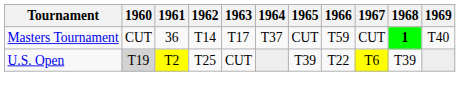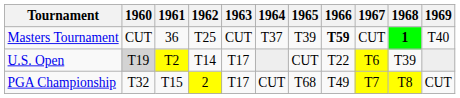 <table class="wikitable" style="font-size:95%;text-align:center;">
 <tr>
 <th>Tournament</th>
 <th>1960</th>
 <th>1961</th>
 <th>1962</th>
 <th>1963</th>
 <th>1964</th>
 <th>1965</th>
 <th>1966</th>
 <th>1967</th>
 <th>1968</th>
 <th>1969</th>
 </tr>
 <tr>
 <td align=left><a href='#'>Masters Tournament</a></td>
 <td>CUT</td>
 <td>36</td>
-<td>T14</td>
-<td>T17</td>
+<td>T25</td>
+<td>CUT</td>
 <td>T37</td>
-<td>CUT</td>
-<td>T59</td>
+<td>T39</td>
+<td><strong>T59</strong></td>
 <td>CUT</td>
 <td style="background:lime;"><strong>1</strong></td>
 <td>T40</td>
 </tr>
 <tr>
 <td align=left><a href='#'>U.S. Open</a></td>
 <td style="background: lightgrey;">T19</td>
 <td style="background:yellow;">T2</td>
-<td>T25</td>
+<td>T14</td>
+<td>T17</td>
+<td style="background:#eeeeee;"></td>
 <td>CUT</td>
-<td style="background:#eeeeee;"></td>
-<td>T39</td>
 <td>T22</td>
 <td style="background:yellow;">T6</td>
 <td>T39</td>
 <td style="background:#eeeeee;"></td>
 </tr>
+<tr>
+<td align=left><a href='#'>PGA Championship</a></td>
+<td>T32</td>
+<td>T15</td>
+<td style="background:yellow;">2</td>
+<td>T17</td>
+<td>CUT</td>
+<td>T68</td>
+<td>T49</td>
+<td style="background:yellow;">T7</td>
+<td style="background:yellow;">T8</td>
+<td>CUT</td>
+</tr>
 </table>
